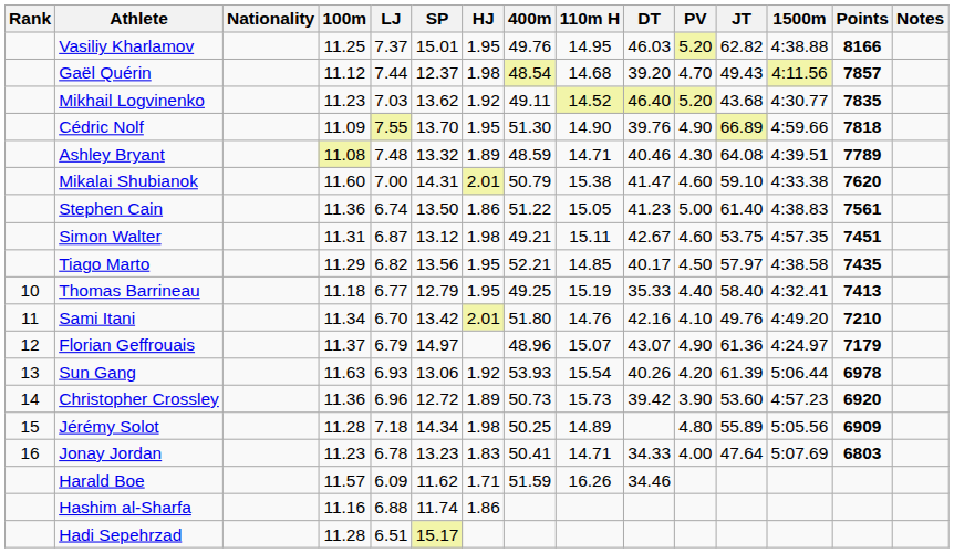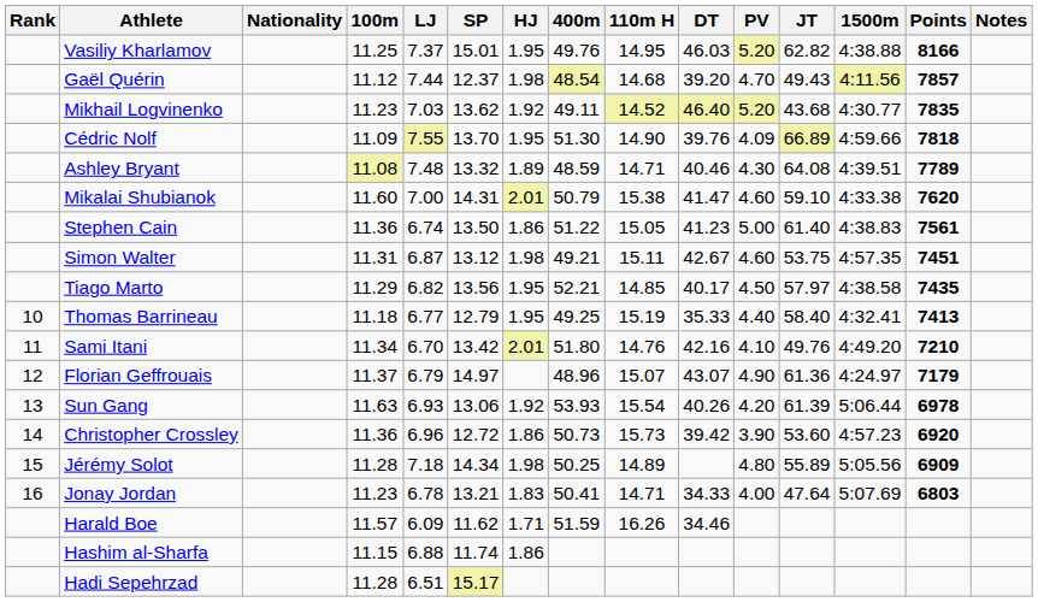 <table class="wikitable sortable" style=" text-align:center; font-size:95%;">
 <tr>
 <th>Rank</th>
 <th>Athlete</th>
 <th>Nationality</th>
 <th>100m</th>
 <th>LJ</th>
 <th>SP</th>
 <th>HJ</th>
 <th>400m</th>
 <th>110m H</th>
 <th>DT</th>
 <th>PV</th>
 <th>JT</th>
 <th>1500m</th>
 <th>Points</th>
 <th>Notes</th>
 </tr>
 <tr>
 <td></td>
 <td align=left><a href='#'>Vasiliy Kharlamov</a></td>
 <td align=left></td>
 <td>11.25</td>
 <td>7.37</td>
 <td>15.01</td>
 <td>1.95</td>
 <td>49.76</td>
 <td>14.95</td>
 <td>46.03</td>
 <td bgcolor=#F2F5A9>5.20</td>
 <td>62.82</td>
 <td>4:38.88</td>
 <td><strong>8166</strong></td>
 <td></td>
 </tr>
 <tr>
 <td></td>
 <td align=left><a href='#'>Gaël Quérin</a></td>
 <td align=left></td>
 <td>11.12</td>
 <td>7.44</td>
 <td>12.37</td>
 <td>1.98</td>
 <td bgcolor=#F2F5A9>48.54</td>
 <td>14.68</td>
 <td>39.20</td>
 <td>4.70</td>
 <td>49.43</td>
 <td bgcolor=#F2F5A9>4:11.56</td>
 <td><strong>7857</strong></td>
 <td></td>
 </tr>
 <tr>
 <td></td>
 <td align=left><a href='#'>Mikhail Logvinenko</a></td>
 <td align=left></td>
 <td>11.23</td>
 <td>7.03</td>
 <td>13.62</td>
 <td>1.92</td>
 <td>49.11</td>
 <td bgcolor=#F2F5A9>14.52</td>
 <td bgcolor=#F2F5A9>46.40</td>
 <td bgcolor=#F2F5A9>5.20</td>
 <td>43.68</td>
 <td>4:30.77</td>
 <td><strong>7835</strong></td>
 <td></td>
 </tr>
 <tr>
 <td></td>
 <td align=left><a href='#'>Cédric Nolf</a></td>
 <td align=left></td>
 <td>11.09</td>
 <td bgcolor=#F2F5A9>7.55</td>
 <td>13.70</td>
 <td>1.95</td>
 <td>51.30</td>
 <td>14.90</td>
 <td>39.76</td>
-<td>4.90</td>
+<td>4.09</td>
 <td bgcolor=#F2F5A9>66.89</td>
 <td>4:59.66</td>
 <td><strong>7818</strong></td>
 <td></td>
 </tr>
 <tr>
 <td></td>
 <td align=left><a href='#'>Ashley Bryant</a></td>
 <td align=left></td>
 <td bgcolor=#F2F5A9>11.08</td>
 <td>7.48</td>
 <td>13.32</td>
 <td>1.89</td>
 <td>48.59</td>
 <td>14.71</td>
 <td>40.46</td>
 <td>4.30</td>
 <td>64.08</td>
 <td>4:39.51</td>
 <td><strong>7789</strong></td>
 <td></td>
 </tr>
 <tr>
 <td></td>
 <td align=left><a href='#'>Mikalai Shubianok</a></td>
 <td align=left></td>
 <td>11.60</td>
 <td>7.00</td>
 <td>14.31</td>
 <td bgcolor=#F2F5A9>2.01</td>
 <td>50.79</td>
 <td>15.38</td>
 <td>41.47</td>
 <td>4.60</td>
 <td>59.10</td>
 <td>4:33.38</td>
 <td><strong>7620</strong></td>
 <td></td>
 </tr>
 <tr>
 <td></td>
 <td align=left><a href='#'>Stephen Cain</a></td>
 <td align=left></td>
 <td>11.36</td>
 <td>6.74</td>
 <td>13.50</td>
 <td>1.86</td>
 <td>51.22</td>
 <td>15.05</td>
 <td>41.23</td>
 <td>5.00</td>
 <td>61.40</td>
 <td>4:38.83</td>
 <td><strong>7561</strong></td>
 <td></td>
 </tr>
 <tr>
 <td></td>
 <td align=left><a href='#'>Simon Walter</a></td>
 <td align=left></td>
 <td>11.31</td>
 <td>6.87</td>
 <td>13.12</td>
 <td>1.98</td>
 <td>49.21</td>
 <td>15.11</td>
 <td>42.67</td>
 <td>4.60</td>
 <td>53.75</td>
 <td>4:57.35</td>
 <td><strong>7451</strong></td>
 <td></td>
 </tr>
 <tr>
 <td></td>
 <td align=left><a href='#'>Tiago Marto</a></td>
 <td align=left></td>
 <td>11.29</td>
 <td>6.82</td>
 <td>13.56</td>
 <td>1.95</td>
 <td>52.21</td>
 <td>14.85</td>
 <td>40.17</td>
 <td>4.50</td>
 <td>57.97</td>
 <td>4:38.58</td>
 <td><strong>7435</strong></td>
 <td></td>
 </tr>
 <tr>
 <td>10</td>
 <td align=left><a href='#'>Thomas Barrineau</a></td>
 <td align=left></td>
 <td>11.18</td>
 <td>6.77</td>
 <td>12.79</td>
 <td>1.95</td>
 <td>49.25</td>
 <td>15.19</td>
 <td>35.33</td>
 <td>4.40</td>
 <td>58.40</td>
 <td>4:32.41</td>
 <td><strong>7413</strong></td>
 <td></td>
 </tr>
 <tr>
 <td>11</td>
 <td align=left><a href='#'>Sami Itani</a></td>
 <td align=left></td>
 <td>11.34</td>
 <td>6.70</td>
 <td>13.42</td>
 <td bgcolor=#F2F5A9>2.01</td>
 <td>51.80</td>
 <td>14.76</td>
 <td>42.16</td>
 <td>4.10</td>
 <td>49.76</td>
 <td>4:49.20</td>
 <td><strong>7210</strong></td>
 <td></td>
 </tr>
 <tr>
 <td>12</td>
 <td align=left><a href='#'>Florian Geffrouais</a></td>
 <td align=left></td>
 <td>11.37</td>
 <td>6.79</td>
 <td>14.97</td>
 <td></td>
 <td>48.96</td>
 <td>15.07</td>
 <td>43.07</td>
 <td>4.90</td>
 <td>61.36</td>
 <td>4:24.97</td>
 <td><strong>7179</strong></td>
 <td></td>
 </tr>
 <tr>
 <td>13</td>
 <td align=left><a href='#'>Sun Gang</a></td>
 <td align=left></td>
 <td>11.63</td>
 <td>6.93</td>
 <td>13.06</td>
 <td>1.92</td>
 <td>53.93</td>
 <td>15.54</td>
 <td>40.26</td>
 <td>4.20</td>
 <td>61.39</td>
 <td>5:06.44</td>
 <td><strong>6978</strong></td>
 <td></td>
 </tr>
 <tr>
 <td>14</td>
 <td align=left><a href='#'>Christopher Crossley</a></td>
 <td align=left></td>
 <td>11.36</td>
 <td>6.96</td>
 <td>12.72</td>
-<td>1.89</td>
+<td>1.86</td>
 <td>50.73</td>
 <td>15.73</td>
 <td>39.42</td>
 <td>3.90</td>
 <td>53.60</td>
 <td>4:57.23</td>
 <td><strong>6920</strong></td>
 <td></td>
 </tr>
 <tr>
 <td>15</td>
 <td align=left><a href='#'>Jérémy Solot</a></td>
 <td align=left></td>
 <td>11.28</td>
 <td>7.18</td>
 <td>14.34</td>
 <td>1.98</td>
 <td>50.25</td>
 <td>14.89</td>
 <td></td>
 <td>4.80</td>
 <td>55.89</td>
 <td>5:05.56</td>
 <td><strong>6909</strong></td>
 <td></td>
 </tr>
 <tr>
 <td>16</td>
 <td align=left><a href='#'>Jonay Jordan</a></td>
 <td align=left></td>
 <td>11.23</td>
 <td>6.78</td>
-<td>13.23</td>
+<td>13.21</td>
 <td>1.83</td>
 <td>50.41</td>
 <td>14.71</td>
 <td>34.33</td>
 <td>4.00</td>
 <td>47.64</td>
 <td>5:07.69</td>
 <td><strong>6803</strong></td>
 <td></td>
 </tr>
 <tr>
 <td></td>
 <td align=left><a href='#'>Harald Boe</a></td>
 <td align=left></td>
 <td>11.57</td>
 <td>6.09</td>
 <td>11.62</td>
 <td>1.71</td>
 <td>51.59</td>
 <td>16.26</td>
 <td>34.46</td>
 <td></td>
 <td></td>
 <td></td>
 <td><strong></strong></td>
 <td></td>
 </tr>
 <tr>
 <td></td>
 <td align=left><a href='#'>Hashim al-Sharfa</a></td>
 <td align=left></td>
-<td>11.16</td>
+<td>11.15</td>
 <td>6.88</td>
 <td>11.74</td>
 <td>1.86</td>
 <td></td>
 <td></td>
 <td></td>
 <td></td>
 <td></td>
 <td></td>
 <td><strong></strong></td>
 <td></td>
 </tr>
 <tr>
 <td></td>
 <td align=left><a href='#'>Hadi Sepehrzad</a></td>
 <td align=left></td>
 <td>11.28</td>
 <td>6.51</td>
 <td bgcolor=#F2F5A9>15.17</td>
 <td></td>
 <td></td>
 <td></td>
 <td></td>
 <td></td>
 <td></td>
 <td></td>
 <td><strong></strong></td>
 <td></td>
 </tr>
 </table>
